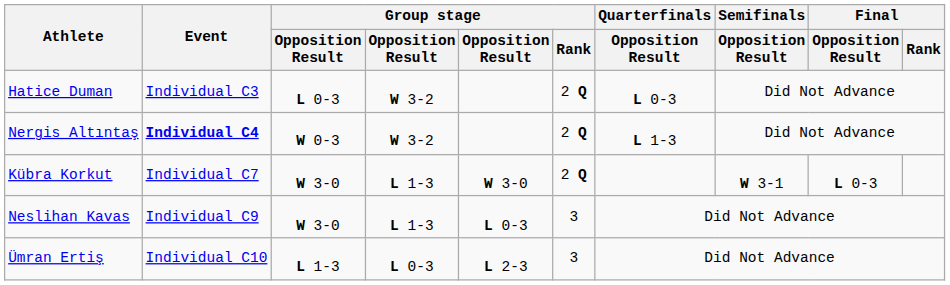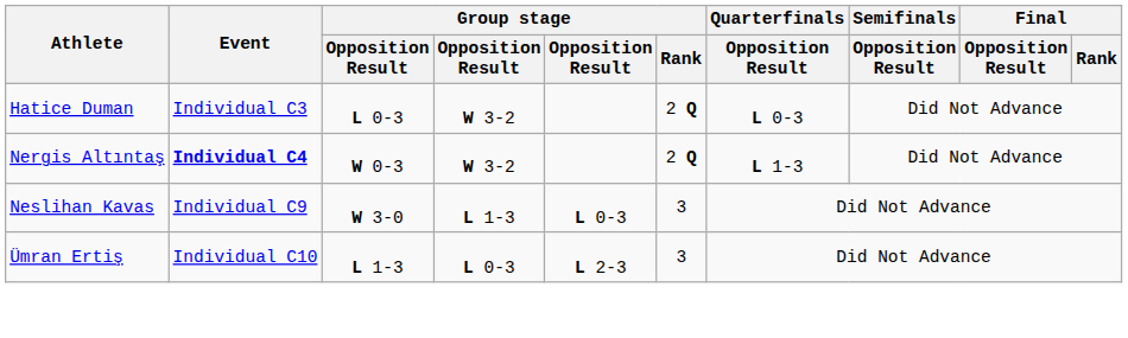 <table class=wikitable style="text-align: center; font-size:90%">
 <tr>
 <th rowspan="2">Athlete</th>
 <th rowspan="2">Event</th>
 <th colspan="4">Group stage</th>
 <th>Quarterfinals</th>
 <th>Semifinals</th>
 <th colspan="2">Final</th>
 </tr>
 <tr>
 <th>Opposition<br>Result</th>
 <th>Opposition<br>Result</th>
 <th>Opposition<br>Result</th>
 <th>Rank</th>
 <th>Opposition<br>Result</th>
 <th>Opposition<br>Result</th>
 <th>Opposition<br>Result</th>
 <th>Rank</th>
 </tr>
 <tr>
 <td align=left><a href='#'>Hatice Duman</a></td>
 <td align=left><a href='#'>Individual C3</a></td>
 <td><br><strong>L</strong> 0-3</td>
 <td><br><strong>W</strong> 3-2</td>
 <td></td>
 <td>2 <strong>Q</strong></td>
 <td><br><strong>L</strong> 0-3</td>
 <td colspan=3>Did Not Advance</td>
 </tr>
 <tr>
 <td align=left><a href='#'>Nergis Altıntaş</a></td>
 <td align=left><strong><a href='#'>Individual C4</a></strong></td>
 <td><br><strong>W</strong> 0-3</td>
 <td><br><strong>W</strong> 3-2</td>
 <td></td>
 <td>2 <strong>Q</strong></td>
 <td><br><strong>L</strong> 1-3</td>
 <td colspan=3>Did Not Advance</td>
 </tr>
 <tr>
-<td align=left><a href='#'>Kübra Korkut</a></td>
-<td align=left><a href='#'>Individual C7</a></td>
-<td><br><strong>W</strong> 3-0</td>
-<td><br><strong>L</strong> 1-3</td>
-<td><br><strong>W</strong> 3-0</td>
-<td>2 <strong>Q</strong></td>
-<td></td>
-<td><br><strong>W</strong> 3-1</td>
-<td><br><strong>L</strong> 0-3</td>
-<td></td>
-</tr>
-<tr>
 <td align=left><a href='#'>Neslihan Kavas</a></td>
 <td align=left><a href='#'>Individual C9</a></td>
 <td><br><strong>W</strong> 3-0</td>
 <td><br><strong>L</strong> 1-3</td>
 <td><br><strong>L</strong> 0-3</td>
 <td>3</td>
 <td colspan=4>Did Not Advance</td>
 </tr>
 <tr>
 <td align=left><a href='#'>Ümran Ertiş</a></td>
 <td align=left><a href='#'>Individual C10</a></td>
 <td><br><strong>L</strong> 1-3</td>
 <td><br><strong>L</strong> 0-3</td>
 <td><br><strong>L</strong> 2-3</td>
 <td>3</td>
 <td colspan=4>Did Not Advance</td>
 </tr>
 </table>
